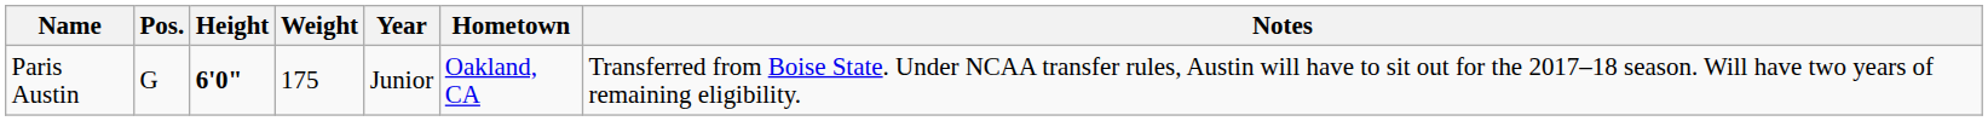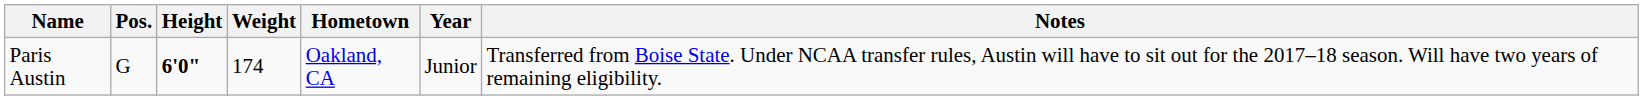 <table class="wikitable sortable" border="1">
 <tr>
 <th>Name</th>
 <th>Pos.</th>
 <th>Height</th>
 <th>Weight</th>
+<th>Hometown</th>
 <th>Year</th>
-<th>Hometown</th>
 <th class="unsortable">Notes</th>
 </tr>
 <tr>
 <td sortname>Paris Austin</td>
 <td>G</td>
 <td><strong>6'0"</strong></td>
-<td>175</td>
+<td>174</td>
+<td><a href='#'>Oakland, CA</a></td>
 <td>Junior</td>
-<td><a href='#'>Oakland, CA</a></td>
 <td>Transferred from <a href='#'>Boise State</a>. Under NCAA transfer rules, Austin will have to sit out for the 2017–18 season. Will have two years of remaining eligibility.</td>
 </tr>
 </table>
